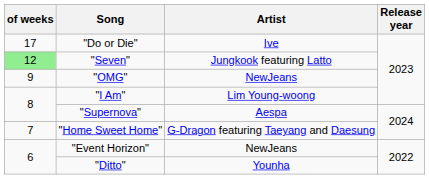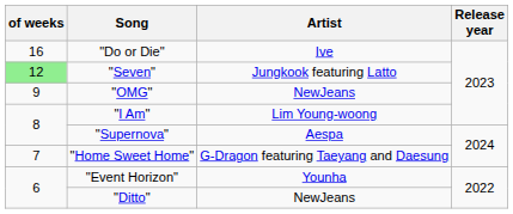 <table class="wikitable" style="text-align: center;">
 <tr>
 <th> of weeks</th>
 <th>Song</th>
 <th>Artist</th>
 <th>Release<br>year</th>
 </tr>
 <tr>
-<td>17</td>
+<td>16</td>
 <td>"Do or Die"</td>
 <td><a href='#'>Ive</a></td>
 <td rowspan="4">2023</td>
 </tr>
 <tr>
 <td style="background: lightgreen;">12</td>
 <td>"<a href='#'>Seven</a>"</td>
 <td><a href='#'>Jungkook</a> featuring <a href='#'>Latto</a></td>
 </tr>
 <tr>
 <td>9</td>
 <td>"<a href='#'>OMG</a>"</td>
 <td><a href='#'>NewJeans</a></td>
 </tr>
 <tr>
 <td rowspan="2">8</td>
 <td>"<a href='#'>I Am</a>"</td>
 <td><a href='#'>Lim Young-woong</a></td>
 </tr>
 <tr>
 <td>"<a href='#'>Supernova</a>"</td>
 <td><a href='#'>Aespa</a></td>
 <td rowspan="2">2024</td>
 </tr>
 <tr>
 <td>7</td>
 <td>"<a href='#'>Home Sweet Home</a>"</td>
 <td><a href='#'>G-Dragon</a> featuring <a href='#'>Taeyang</a> and <a href='#'>Daesung</a></td>
 </tr>
 <tr>
 <td rowspan="2">6</td>
 <td>"Event Horizon"</td>
-<td>NewJeans</td>
+<td><a href='#'>Younha</a></td>
 <td rowspan="2">2022</td>
 </tr>
 <tr>
 <td>"<a href='#'>Ditto</a>"</td>
-<td><a href='#'>Younha</a></td>
+<td>NewJeans</td>
 </tr>
 </table>
